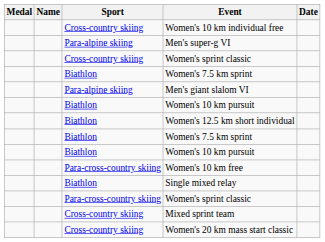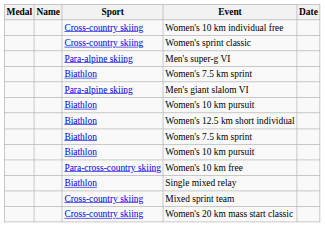 <table class="wikitable sortable" style="font-size:95%;">
 <tr>
 <th>Medal</th>
 <th>Name</th>
 <th>Sport</th>
 <th>Event</th>
 <th>Date</th>
 </tr>
 <tr>
 <td></td>
 <td></td>
 <td><a href='#'>Cross-country skiing</a></td>
 <td>Women's 10 km individual free</td>
 <td></td>
 </tr>
 <tr>
 <td></td>
 <td></td>
-<td><a href='#'>Para-alpine skiing</a></td>
-<td>Men's super-g VI</td>
+<td><a href='#'>Cross-country skiing</a></td>
+<td>Women's sprint classic</td>
 <td></td>
 </tr>
 <tr>
 <td></td>
 <td></td>
-<td><a href='#'>Cross-country skiing</a></td>
-<td>Women's sprint classic</td>
+<td><a href='#'>Para-alpine skiing</a></td>
+<td>Men's super-g VI</td>
 <td></td>
 </tr>
 <tr>
 <td></td>
 <td></td>
 <td><a href='#'>Biathlon</a></td>
 <td>Women's 7.5 km sprint</td>
 <td></td>
 </tr>
 <tr>
 <td></td>
 <td></td>
 <td><a href='#'>Para-alpine skiing</a></td>
 <td>Men's giant slalom VI</td>
 <td></td>
 </tr>
 <tr>
 <td></td>
 <td></td>
 <td><a href='#'>Biathlon</a></td>
 <td>Women's 10 km pursuit</td>
 <td></td>
 </tr>
 <tr>
 <td></td>
 <td></td>
 <td><a href='#'>Biathlon</a></td>
 <td>Women's 12.5 km short individual</td>
 <td></td>
 </tr>
 <tr>
 <td></td>
 <td></td>
 <td><a href='#'>Biathlon</a></td>
 <td>Women's 7.5 km sprint</td>
 <td></td>
 </tr>
 <tr>
 <td></td>
 <td></td>
 <td><a href='#'>Biathlon</a></td>
 <td>Women's 10 km pursuit</td>
 <td></td>
 </tr>
 <tr>
 <td></td>
 <td></td>
 <td><a href='#'>Para-cross-country skiing</a></td>
 <td>Women's 10 km free</td>
 <td></td>
 </tr>
 <tr>
 <td></td>
 <td><br></td>
 <td><a href='#'>Biathlon</a></td>
 <td>Single mixed relay</td>
 <td></td>
 </tr>
 <tr>
 <td></td>
-<td></td>
-<td><a href='#'>Para-cross-country skiing</a></td>
-<td>Women's sprint classic</td>
-<td></td>
-</tr>
-<tr>
-<td></td>
 <td><br></td>
 <td><a href='#'>Cross-country skiing</a></td>
 <td>Mixed sprint team</td>
 <td></td>
 </tr>
 <tr>
 <td></td>
 <td></td>
 <td><a href='#'>Cross-country skiing</a></td>
 <td>Women's 20 km mass start classic</td>
 <td></td>
 </tr>
 </table>
